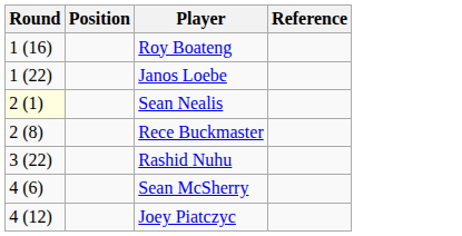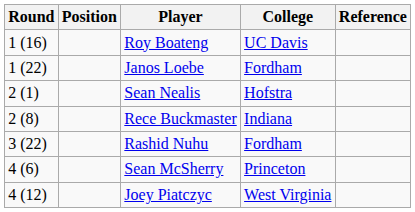 <table class="wikitable">
 <tr>
 <th>Round</th>
 <th>Position</th>
 <th>Player</th>
+<th>College</th>
 <th>Reference</th>
 </tr>
 <tr>
 <td>1 (16)</td>
 <td></td>
 <td> <a href='#'>Roy Boateng</a></td>
+<td><a href='#'>UC Davis</a></td>
 <td></td>
 </tr>
 <tr>
 <td>1 (22)</td>
 <td></td>
 <td> <a href='#'>Janos Loebe</a></td>
+<td><a href='#'>Fordham</a></td>
 <td></td>
 </tr>
 <tr>
-<td style="background: lightyellow;">2 (1)</td>
+<td>2 (1)</td>
 <td></td>
 <td> <a href='#'>Sean Nealis</a></td>
+<td><a href='#'>Hofstra</a></td>
 <td></td>
 </tr>
 <tr>
 <td>2 (8)</td>
 <td></td>
 <td> <a href='#'>Rece Buckmaster</a></td>
+<td><a href='#'>Indiana</a></td>
 <td></td>
 </tr>
 <tr>
 <td>3 (22)</td>
 <td></td>
 <td> <a href='#'>Rashid Nuhu</a></td>
+<td><a href='#'>Fordham</a></td>
 <td></td>
 </tr>
 <tr>
 <td>4 (6)</td>
 <td></td>
 <td> <a href='#'>Sean McSherry</a></td>
+<td><a href='#'>Princeton</a></td>
 <td></td>
 </tr>
 <tr>
 <td>4 (12)</td>
 <td></td>
 <td> <a href='#'>Joey Piatczyc</a></td>
+<td><a href='#'>West Virginia</a></td>
 <td></td>
 </tr>
 </table>
